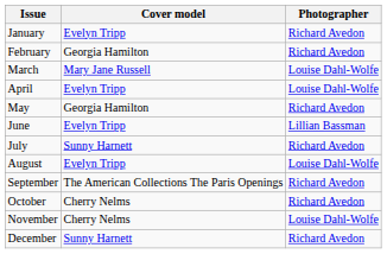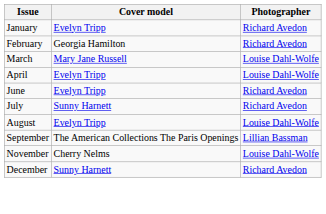 <table class="sortable wikitable">
 <tr>
 <th>Issue</th>
 <th>Cover model</th>
 <th>Photographer</th>
 </tr>
 <tr>
 <td>January</td>
 <td><a href='#'>Evelyn Tripp</a></td>
 <td><a href='#'>Richard Avedon</a></td>
 </tr>
 <tr>
 <td>February</td>
 <td>Georgia Hamilton</td>
 <td><a href='#'>Richard Avedon</a></td>
 </tr>
 <tr>
 <td>March</td>
 <td><a href='#'>Mary Jane Russell</a></td>
 <td><a href='#'>Louise Dahl-Wolfe</a></td>
 </tr>
 <tr>
 <td>April</td>
 <td><a href='#'>Evelyn Tripp</a></td>
 <td><a href='#'>Louise Dahl-Wolfe</a></td>
 </tr>
 <tr>
-<td>May</td>
-<td>Georgia Hamilton</td>
-<td><a href='#'>Richard Avedon</a></td>
-</tr>
-<tr>
 <td>June</td>
 <td><a href='#'>Evelyn Tripp</a></td>
-<td><a href='#'>Lillian Bassman</a></td>
+<td><a href='#'>Richard Avedon</a></td>
 </tr>
 <tr>
 <td>July</td>
 <td><a href='#'>Sunny Harnett</a></td>
 <td><a href='#'>Richard Avedon</a></td>
 </tr>
 <tr>
 <td>August</td>
 <td><a href='#'>Evelyn Tripp</a></td>
 <td><a href='#'>Louise Dahl-Wolfe</a></td>
 </tr>
 <tr>
 <td>September</td>
 <td>The American Collections The Paris Openings</td>
-<td><a href='#'>Richard Avedon</a></td>
-</tr>
-<tr>
-<td>October</td>
-<td>Cherry Nelms</td>
-<td><a href='#'>Richard Avedon</a></td>
+<td><a href='#'>Lillian Bassman</a></td>
 </tr>
 <tr>
 <td>November</td>
 <td>Cherry Nelms</td>
 <td><a href='#'>Louise Dahl-Wolfe</a></td>
 </tr>
 <tr>
 <td>December</td>
 <td><a href='#'>Sunny Harnett</a></td>
 <td><a href='#'>Richard Avedon</a></td>
 </tr>
 </table>
